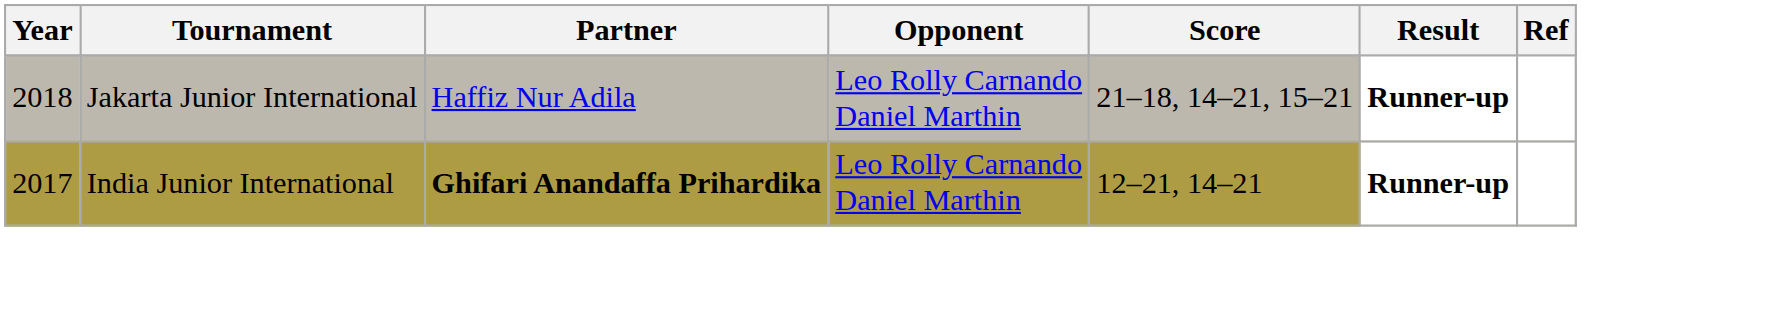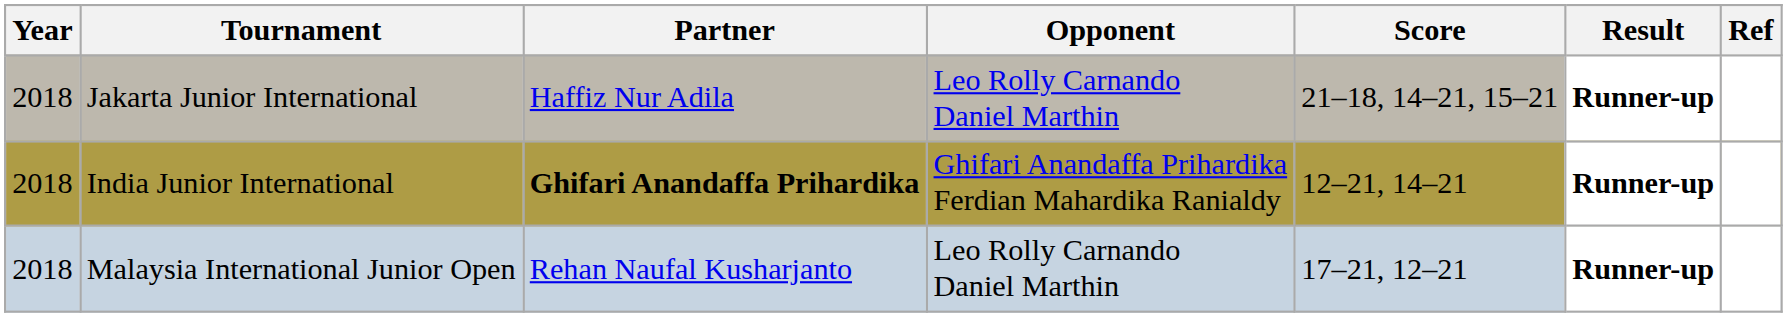 <table class="sortable wikitable" style="font-size: 90%">
 <tr>
 <th>Year</th>
 <th>Tournament</th>
 <th>Partner</th>
 <th>Opponent</th>
 <th>Score</th>
 <th>Result</th>
 <th>Ref</th>
 </tr>
 <tr style="background:#BDB8AD">
 <td align="center">2018</td>
 <td align="left">Jakarta Junior International</td>
 <td align="left"> <a href='#'>Haffiz Nur Adila</a></td>
 <td align="left"> <a href='#'>Leo Rolly Carnando</a><br> <a href='#'>Daniel Marthin</a></td>
 <td align="left">21–18, 14–21, 15–21</td>
 <td style="text-align:left; background:white"> <strong>Runner-up</strong></td>
 <td style="text-align:center; background:white"></td>
 </tr>
 <tr style="background:#AE9C45">
-<td align="center">2017</td>
+<td align="center">2018</td>
 <td align="left">India Junior International</td>
 <td align="left"><strong> Ghifari Anandaffa Prihardika</strong></td>
-<td align="left"> <a href='#'>Leo Rolly Carnando</a><br> <a href='#'>Daniel Marthin</a></td>
+<td align="left"> <a href='#'>Ghifari Anandaffa Prihardika</a><br> Ferdian Mahardika Ranialdy</td>
 <td align="left">12–21, 14–21</td>
 <td style="text-align:left; background:white"> <strong>Runner-up</strong></td>
 <td style="text-align:center; background:white"></td>
 </tr>
+<tr style="background:#C6D4E1">
+<td align="center">2018</td>
+<td align="left">Malaysia International Junior Open</td>
+<td align="left"> <a href='#'>Rehan Naufal Kusharjanto</a></td>
+<td align="left"> Leo Rolly Carnando<br> Daniel Marthin</td>
+<td align="left">17–21, 12–21</td>
+<td style="text-align:left; background:white"> <strong>Runner-up</strong></td>
+<td style="text-align:center; background:white"></td>
+</tr>
 </table>
